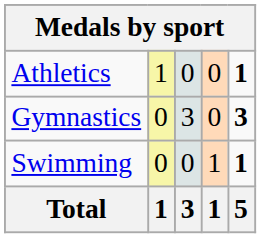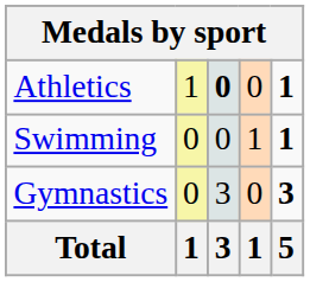 <table class="wikitable" style="font-size:90%; text-align:center;">
 <tr>
 <th colspan="5">Medals by sport</th>
 </tr>
 <tr>
 <td align="left"><a href='#'>Athletics</a></td>
 <td style="background:#F7F6A8;">1</td>
+<td style="background:#DCE5E5;"><strong>0</strong></td>
+<td style="background:#FFDAB9;">0</td>
+<td><strong>1</strong></td>
+</tr>
+<tr>
+<td align="left"><a href='#'>Swimming</a></td>
+<td style="background:#F7F6A8;">0</td>
 <td style="background:#DCE5E5;">0</td>
-<td style="background:#FFDAB9;">0</td>
+<td style="background:#FFDAB9;">1</td>
 <td><strong>1</strong></td>
 </tr>
 <tr>
 <td align="left"><a href='#'>Gymnastics</a></td>
 <td style="background:#F7F6A8;">0</td>
 <td style="background:#DCE5E5;">3</td>
 <td style="background:#FFDAB9;">0</td>
 <td><strong>3</strong></td>
 </tr>
-<tr>
-<td align="left"><a href='#'>Swimming</a></td>
-<td style="background:#F7F6A8;">0</td>
-<td style="background:#DCE5E5;">0</td>
-<td style="background:#FFDAB9;">1</td>
-<td><strong>1</strong></td>
-</tr>
 <tr class="sortbottom">
 <th>Total</th>
 <th>1</th>
 <th>3</th>
 <th>1</th>
 <th>5</th>
 </tr>
 </table>
